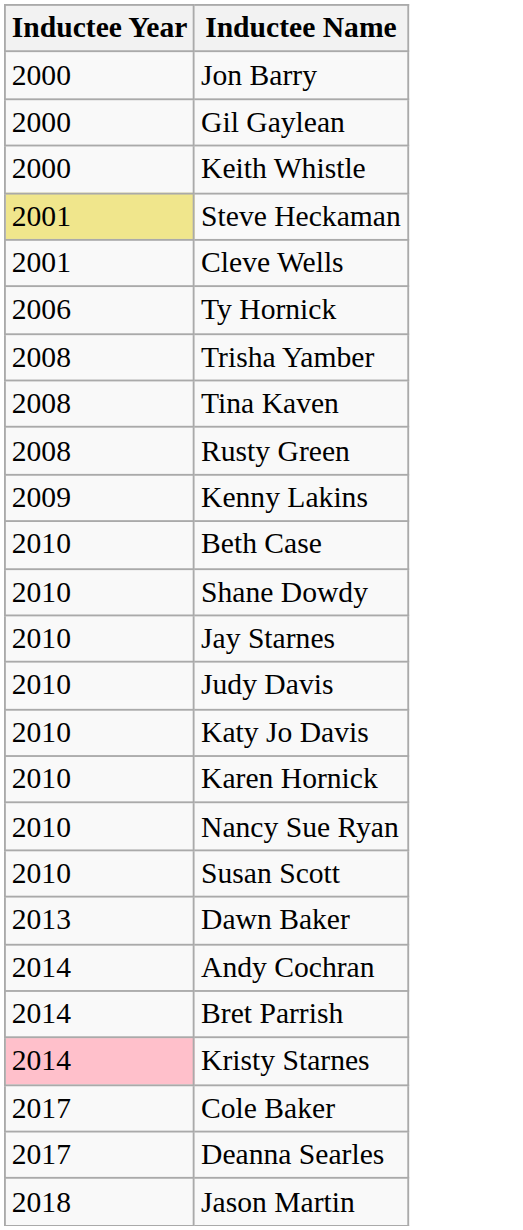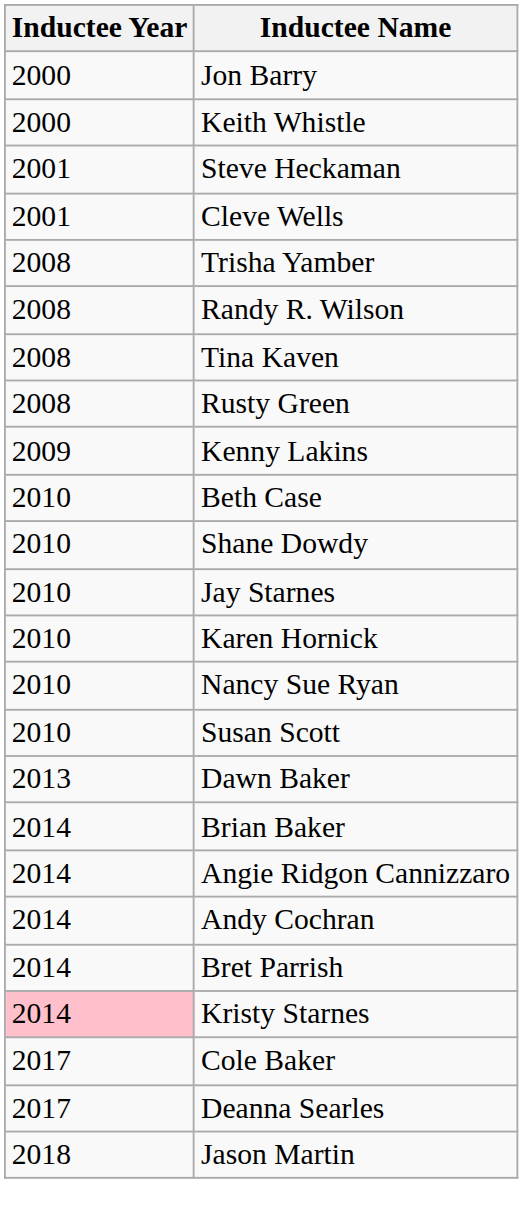 <table class="wikitable">
 <tr>
 <th>Inductee Year</th>
 <th>Inductee Name</th>
 </tr>
 <tr>
 <td>2000</td>
 <td>Jon Barry</td>
 </tr>
 <tr>
 <td>2000</td>
-<td>Gil Gaylean</td>
-</tr>
-<tr>
-<td>2000</td>
 <td>Keith Whistle</td>
 </tr>
 <tr>
-<td style="background: khaki;">2001</td>
+<td>2001</td>
 <td>Steve Heckaman</td>
 </tr>
 <tr>
 <td>2001</td>
 <td>Cleve Wells</td>
 </tr>
 <tr>
-<td>2006</td>
-<td>Ty Hornick</td>
+<td>2008</td>
+<td>Trisha Yamber</td>
 </tr>
 <tr>
 <td>2008</td>
-<td>Trisha Yamber</td>
+<td>Randy R. Wilson</td>
 </tr>
 <tr>
 <td>2008</td>
 <td>Tina Kaven</td>
 </tr>
 <tr>
 <td>2008</td>
 <td>Rusty Green</td>
 </tr>
 <tr>
 <td>2009</td>
 <td>Kenny Lakins</td>
 </tr>
 <tr>
 <td>2010</td>
 <td>Beth Case</td>
 </tr>
 <tr>
 <td>2010</td>
 <td>Shane Dowdy</td>
 </tr>
 <tr>
 <td>2010</td>
 <td>Jay Starnes</td>
 </tr>
 <tr>
 <td>2010</td>
-<td>Judy Davis</td>
-</tr>
-<tr>
-<td>2010</td>
-<td>Katy Jo Davis</td>
-</tr>
-<tr>
-<td>2010</td>
 <td>Karen Hornick</td>
 </tr>
 <tr>
 <td>2010</td>
 <td>Nancy Sue Ryan</td>
 </tr>
 <tr>
 <td>2010</td>
 <td>Susan Scott</td>
 </tr>
 <tr>
 <td>2013</td>
 <td>Dawn Baker</td>
+</tr>
+<tr>
+<td>2014</td>
+<td>Brian Baker</td>
+</tr>
+<tr>
+<td>2014</td>
+<td>Angie Ridgon Cannizzaro</td>
 </tr>
 <tr>
 <td>2014</td>
 <td>Andy Cochran</td>
 </tr>
 <tr>
 <td>2014</td>
 <td>Bret Parrish</td>
 </tr>
 <tr>
 <td style="background: pink;">2014</td>
 <td>Kristy Starnes</td>
 </tr>
 <tr>
 <td>2017</td>
 <td>Cole Baker</td>
 </tr>
 <tr>
 <td>2017</td>
 <td>Deanna Searles</td>
 </tr>
 <tr>
 <td>2018</td>
 <td>Jason Martin</td>
 </tr>
 </table>
